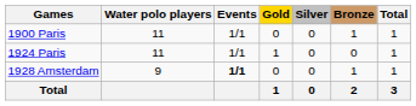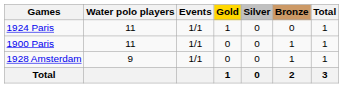 <table class="wikitable sortable" style="text-align:center">
 <tr>
 <th>Games</th>
 <th>Water polo players</th>
 <th>Events</th>
 <th style="background-color:gold;">Gold</th>
 <th style="background-color:silver;">Silver</th>
 <th style="background-color:#c96;">Bronze</th>
 <th>Total</th>
 </tr>
 <tr>
+<td align=left><a href='#'>1924 Paris</a></td>
+<td>11</td>
+<td>1/1</td>
+<td>1</td>
+<td>0</td>
+<td>0</td>
+<td>1</td>
+</tr>
+<tr>
 <td align=left><a href='#'>1900 Paris</a></td>
 <td>11</td>
 <td>1/1</td>
 <td>0</td>
 <td>0</td>
 <td>1</td>
 <td>1</td>
 </tr>
 <tr>
-<td align=left><a href='#'>1924 Paris</a></td>
-<td>11</td>
-<td>1/1</td>
-<td>1</td>
-<td>0</td>
-<td>0</td>
-<td>1</td>
-</tr>
-<tr>
 <td align=left><a href='#'>1928 Amsterdam</a></td>
 <td>9</td>
-<td><strong>1/1</strong></td>
+<td>1/1</td>
 <td>0</td>
 <td>0</td>
 <td>1</td>
 <td>1</td>
 </tr>
 <tr>
 <th>Total</th>
 <th></th>
 <th></th>
 <th>1</th>
 <th>0</th>
 <th>2</th>
 <th>3</th>
 </tr>
 </table>
